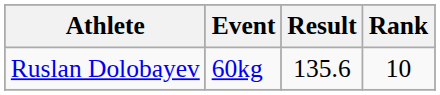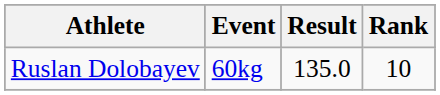 <table class=wikitable style="font-size:90%">
 <tr>
 <th>Athlete</th>
 <th>Event</th>
 <th>Result</th>
 <th>Rank</th>
 </tr>
 <tr>
 <td><a href='#'>Ruslan Dolobayev</a></td>
 <td><a href='#'>60kg</a></td>
-<td style="text-align:center;">135.6</td>
+<td style="text-align:center;">135.0</td>
 <td style="text-align:center;">10</td>
 </tr>
 </table>
